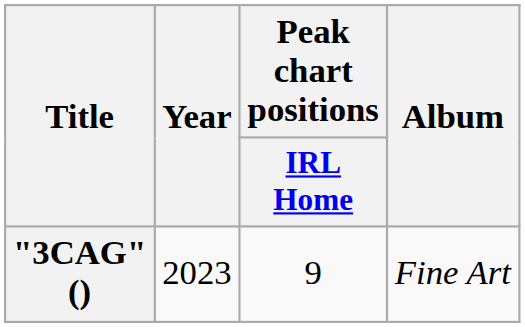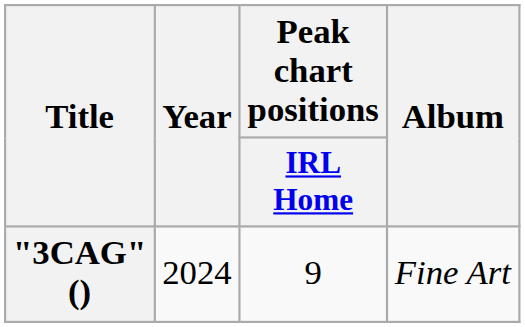 <table class="wikitable plainrowheaders" style="text-align:center">
 <tr>
 <th scope="col" rowspan="2">Title</th>
 <th scope="col" rowspan="2">Year</th>
 <th scope="col">Peak chart positions</th>
 <th scope="col" rowspan="2">Album</th>
 </tr>
 <tr>
 <th scope="col" style="width:3em;font-size:90%"><a href='#'>IRL<br>Home</a><br></th>
 </tr>
 <tr>
 <th scope="row">"3CAG"<br>()</th>
-<td>2023</td>
+<td>2024</td>
 <td>9</td>
 <td><em>Fine Art</em></td>
 </tr>
 </table>
